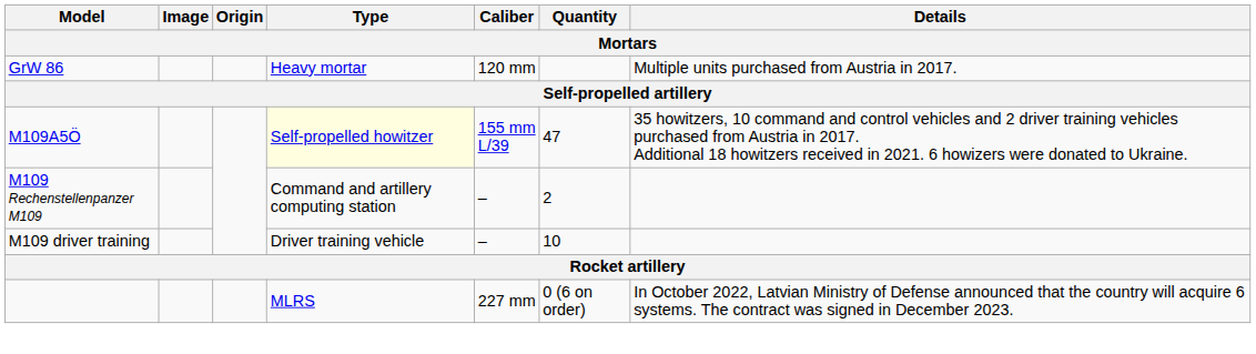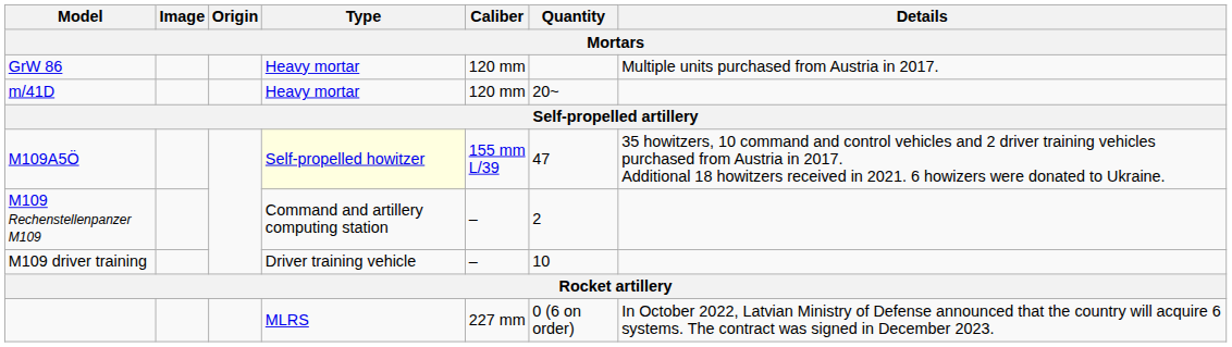 <table class="wikitable">
 <tr>
 <th>Model</th>
 <th>Image</th>
 <th>Origin</th>
 <th>Type</th>
 <th>Caliber</th>
 <th>Quantity</th>
 <th>Details</th>
 </tr>
 <tr>
 <th colspan="7">Mortars</th>
 </tr>
 <tr>
 <td><a href='#'>GrW 86</a></td>
 <td></td>
 <td><small></small></td>
 <td><a href='#'>Heavy mortar</a></td>
 <td>120 mm</td>
 <td></td>
 <td>Multiple units purchased from Austria in 2017.</td>
+</tr>
+<tr>
+<td><a href='#'>m/41D</a></td>
+<td></td>
+<td><small></small><br><small></small></td>
+<td><a href='#'>Heavy mortar</a></td>
+<td>120 mm</td>
+<td>20~</td>
+<td></td>
 </tr>
 <tr>
 <th colspan="7">Self-propelled artillery</th>
 </tr>
 <tr>
 <td><a href='#'>M109A5Ö</a></td>
 <td></td>
 <td rowspan="3"><small></small><br><small></small></td>
 <td style="background: lightyellow;"><a href='#'>Self-propelled howitzer</a></td>
 <td><a href='#'>155 mm</a><br><a href='#'>L/39</a></td>
 <td>47</td>
 <td>35 howitzers, 10 command and control vehicles and 2 driver training vehicles purchased from Austria in 2017.<br>Additional 18 howitzers received in 2021. 6 howizers were donated to Ukraine.</td>
 </tr>
 <tr>
 <td><a href='#'>M109</a><br><small><em>Rechenstellenpanzer M109</em></small></td>
 <td></td>
 <td>Command and artillery computing station</td>
 <td>–</td>
 <td>2</td>
 <td></td>
 </tr>
 <tr>
 <td>M109 driver training</td>
 <td></td>
 <td>Driver training vehicle</td>
 <td>–</td>
 <td>10</td>
 <td></td>
 </tr>
 <tr>
 <th colspan="7">Rocket artillery</th>
 </tr>
 <tr>
 <td></td>
 <td></td>
 <td><small></small></td>
 <td><a href='#'>MLRS</a></td>
 <td>227 mm</td>
 <td>0 (6 on order)</td>
 <td>In October 2022, Latvian Ministry of Defense announced that the country will acquire 6 systems. The contract was signed in December 2023.</td>
 </tr>
 </table>
